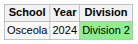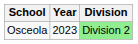 <table class="wikitable">
 <tr>
 <th>School</th>
 <th>Year</th>
 <th>Division</th>
 </tr>
 <tr>
 <td>Osceola</td>
-<td>2024</td>
+<td>2023</td>
 <td style="background: lightgreen;">Division 2</td>
 </tr>
 </table>
